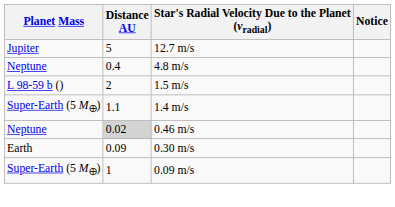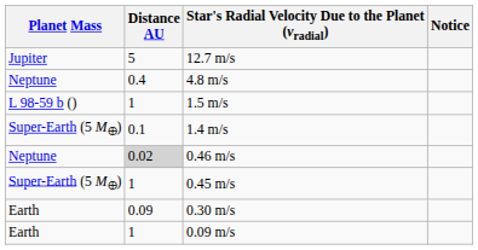 <table class="wikitable">
 <tr>
 <th><a href='#'>Planet</a> <a href='#'>Mass</a></th>
 <th>Distance <br><a href='#'>AU</a></th>
 <th>Star's Radial Velocity Due to the Planet<br>(<em>v</em><sub>radial</sub>)</th>
 <th>Notice</th>
 </tr>
 <tr>
 <td><a href='#'>Jupiter</a></td>
 <td>5</td>
 <td>12.7 m/s</td>
 <td></td>
 </tr>
 <tr>
 <td><a href='#'>Neptune</a></td>
 <td>0.4</td>
 <td>4.8 m/s</td>
 <td></td>
 </tr>
 <tr>
 <td><a href='#'>L 98-59 b</a> ()</td>
-<td>2</td>
+<td>1</td>
 <td>1.5 m/s</td>
 <td></td>
 </tr>
 <tr>
 <td><a href='#'>Super-Earth</a> (5 <em>M</em><sub>🜨</sub>)</td>
-<td>1.1</td>
+<td>0.1</td>
 <td>1.4 m/s</td>
 <td></td>
 </tr>
 <tr>
 <td><a href='#'>Neptune</a></td>
 <td style="background: lightgrey;">0.02</td>
 <td>0.46 m/s</td>
 <td></td>
 </tr>
 <tr>
+<td><a href='#'>Super-Earth</a> (5 <em>M</em><sub>🜨</sub>)</td>
+<td>1</td>
+<td>0.45 m/s</td>
+<td></td>
+</tr>
+<tr>
 <td align=left>Earth</td>
 <td>0.09</td>
 <td>0.30 m/s</td>
 <td></td>
 </tr>
 <tr>
-<td><a href='#'>Super-Earth</a> (5 <em>M</em><sub>🜨</sub>)</td>
+<td>Earth</td>
 <td>1</td>
 <td>0.09 m/s</td>
 <td></td>
 </tr>
 </table>
